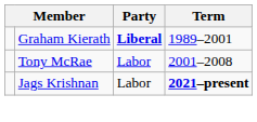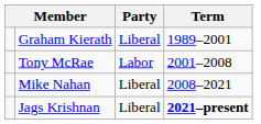 <table class="wikitable">
 <tr>
 <th colspan="2">Member</th>
 <th>Party</th>
 <th>Term</th>
 </tr>
 <tr>
 <td> </td>
 <td><a href='#'>Graham Kierath</a></td>
-<td><strong><a href='#'>Liberal</a></strong></td>
+<td><a href='#'>Liberal</a></td>
 <td><a href='#'>1989</a>–2001</td>
 </tr>
 <tr>
 <td> </td>
 <td><a href='#'>Tony McRae</a></td>
 <td><a href='#'>Labor</a></td>
 <td><a href='#'>2001</a>–2008</td>
 </tr>
 <tr>
 <td> </td>
+<td><a href='#'>Mike Nahan</a></td>
+<td>Liberal</td>
+<td><a href='#'>2008</a>–2021</td>
+</tr>
+<tr>
+<td> </td>
 <td><a href='#'>Jags Krishnan</a></td>
-<td>Labor</td>
+<td>Liberal</td>
 <td><strong><a href='#'>2021</a>–present</strong></td>
 </tr>
 </table>
